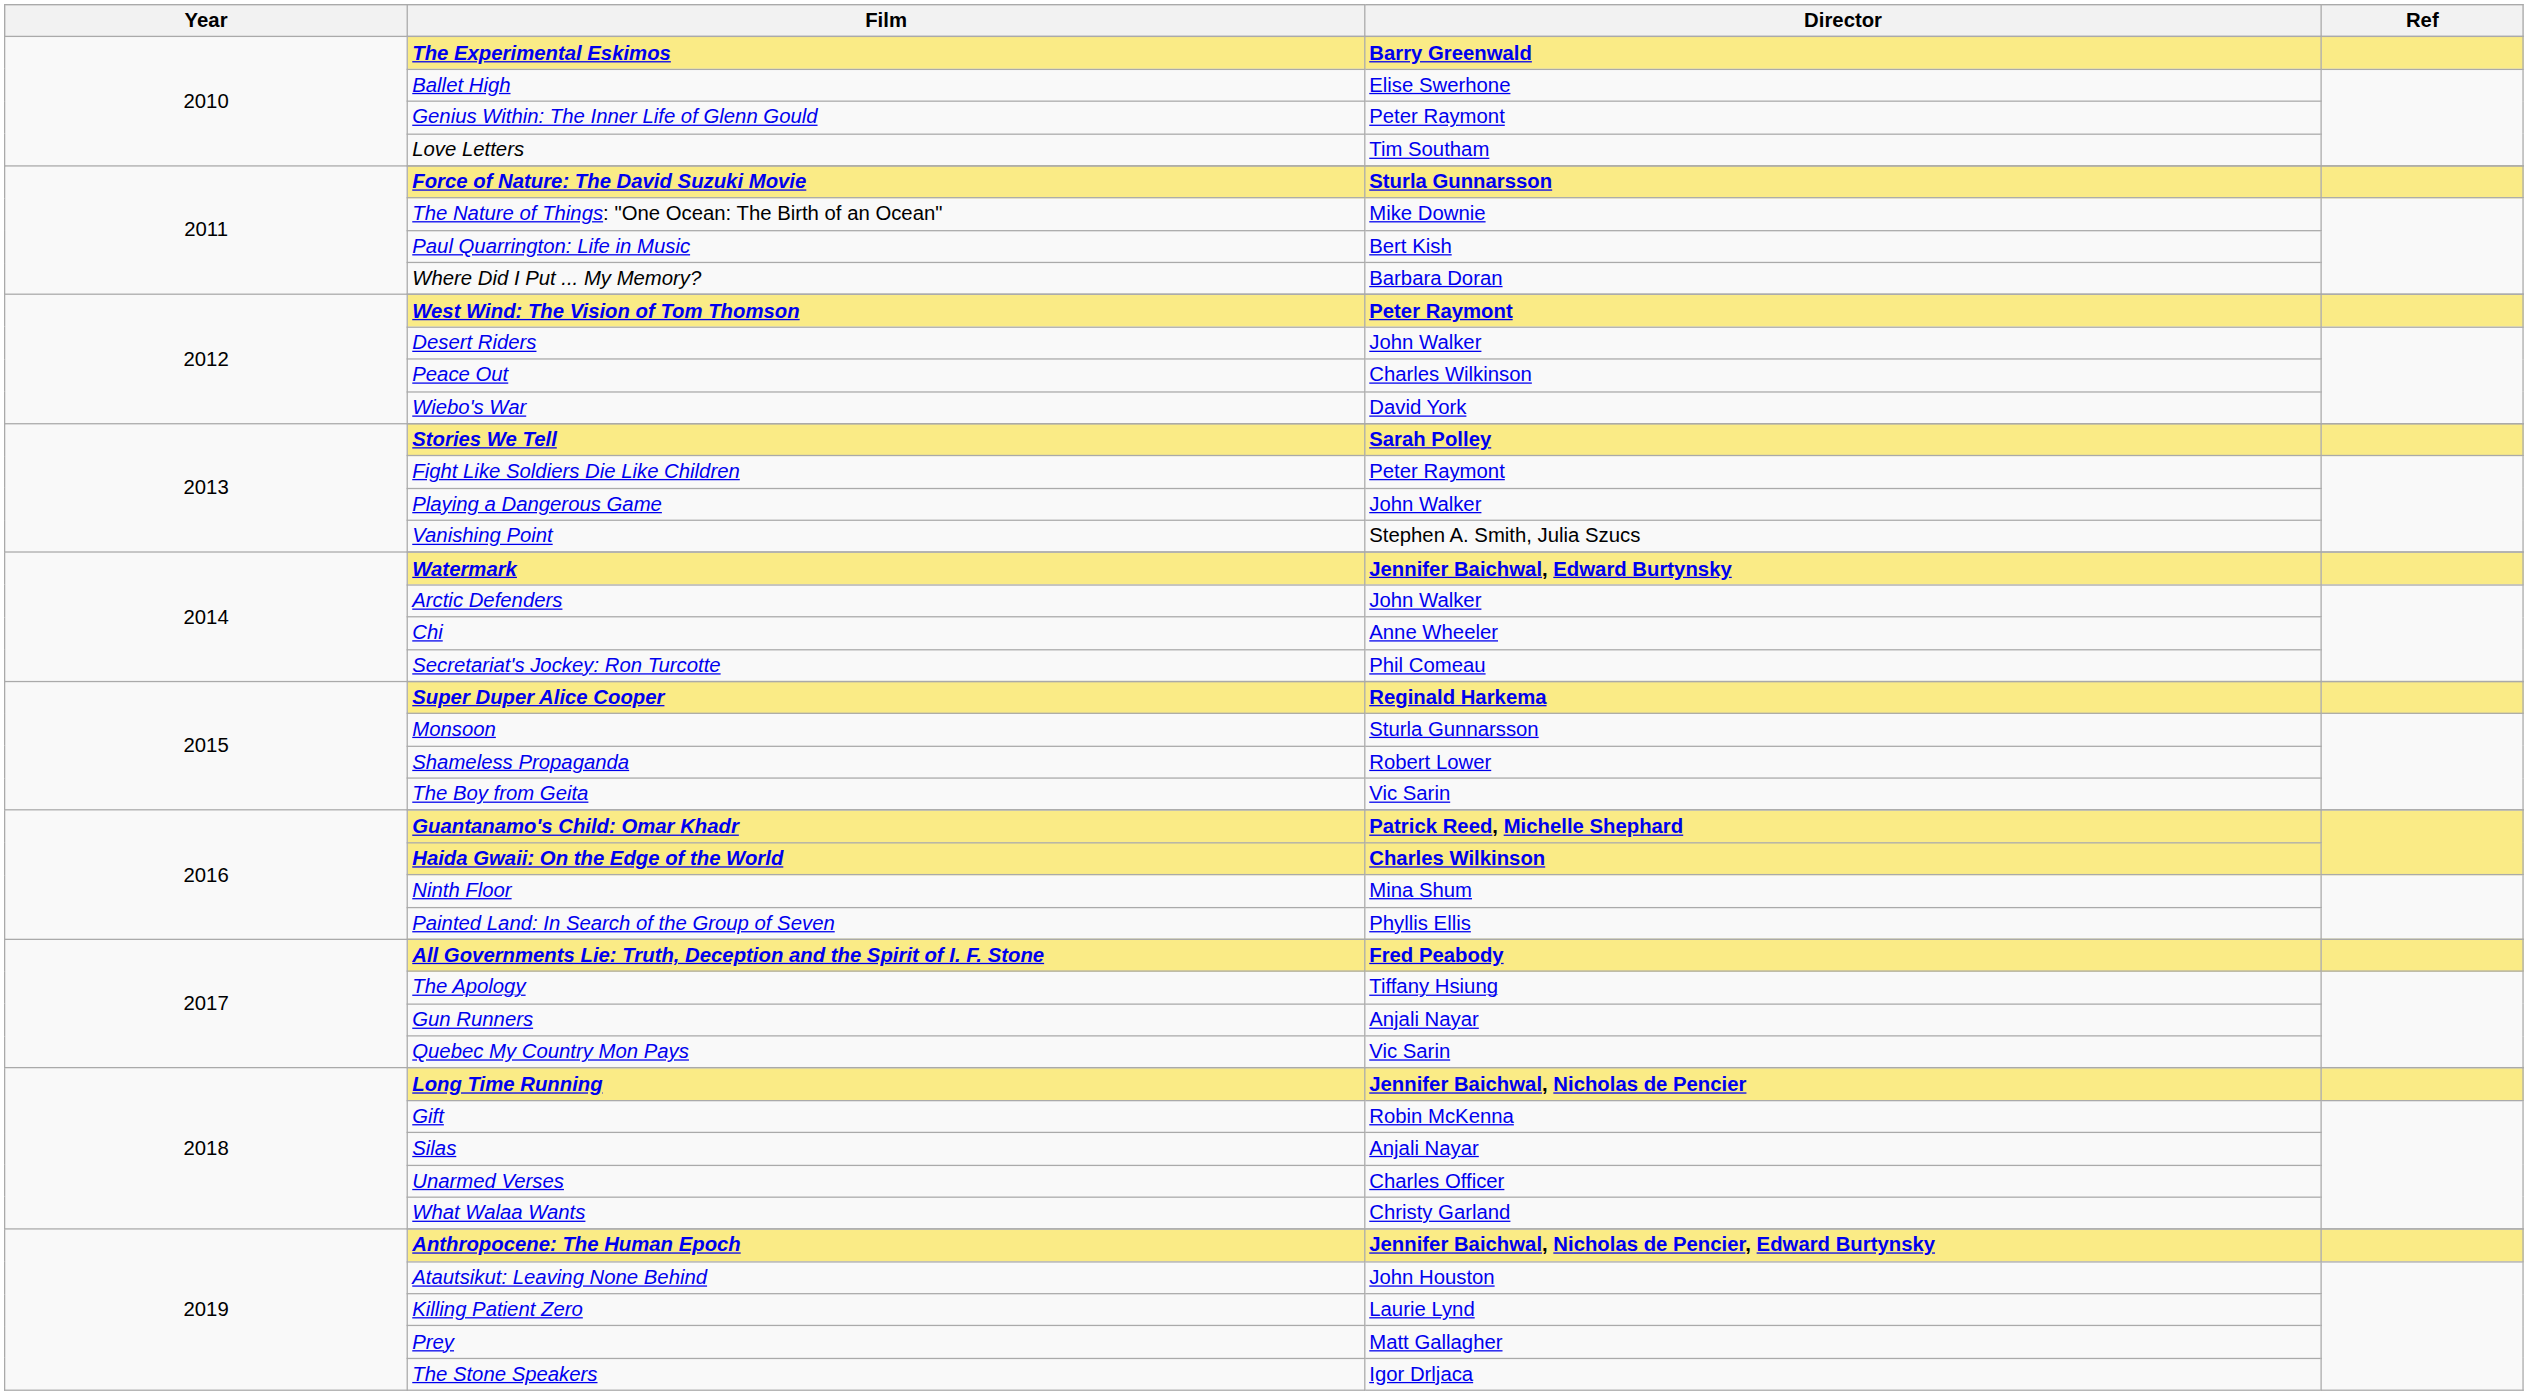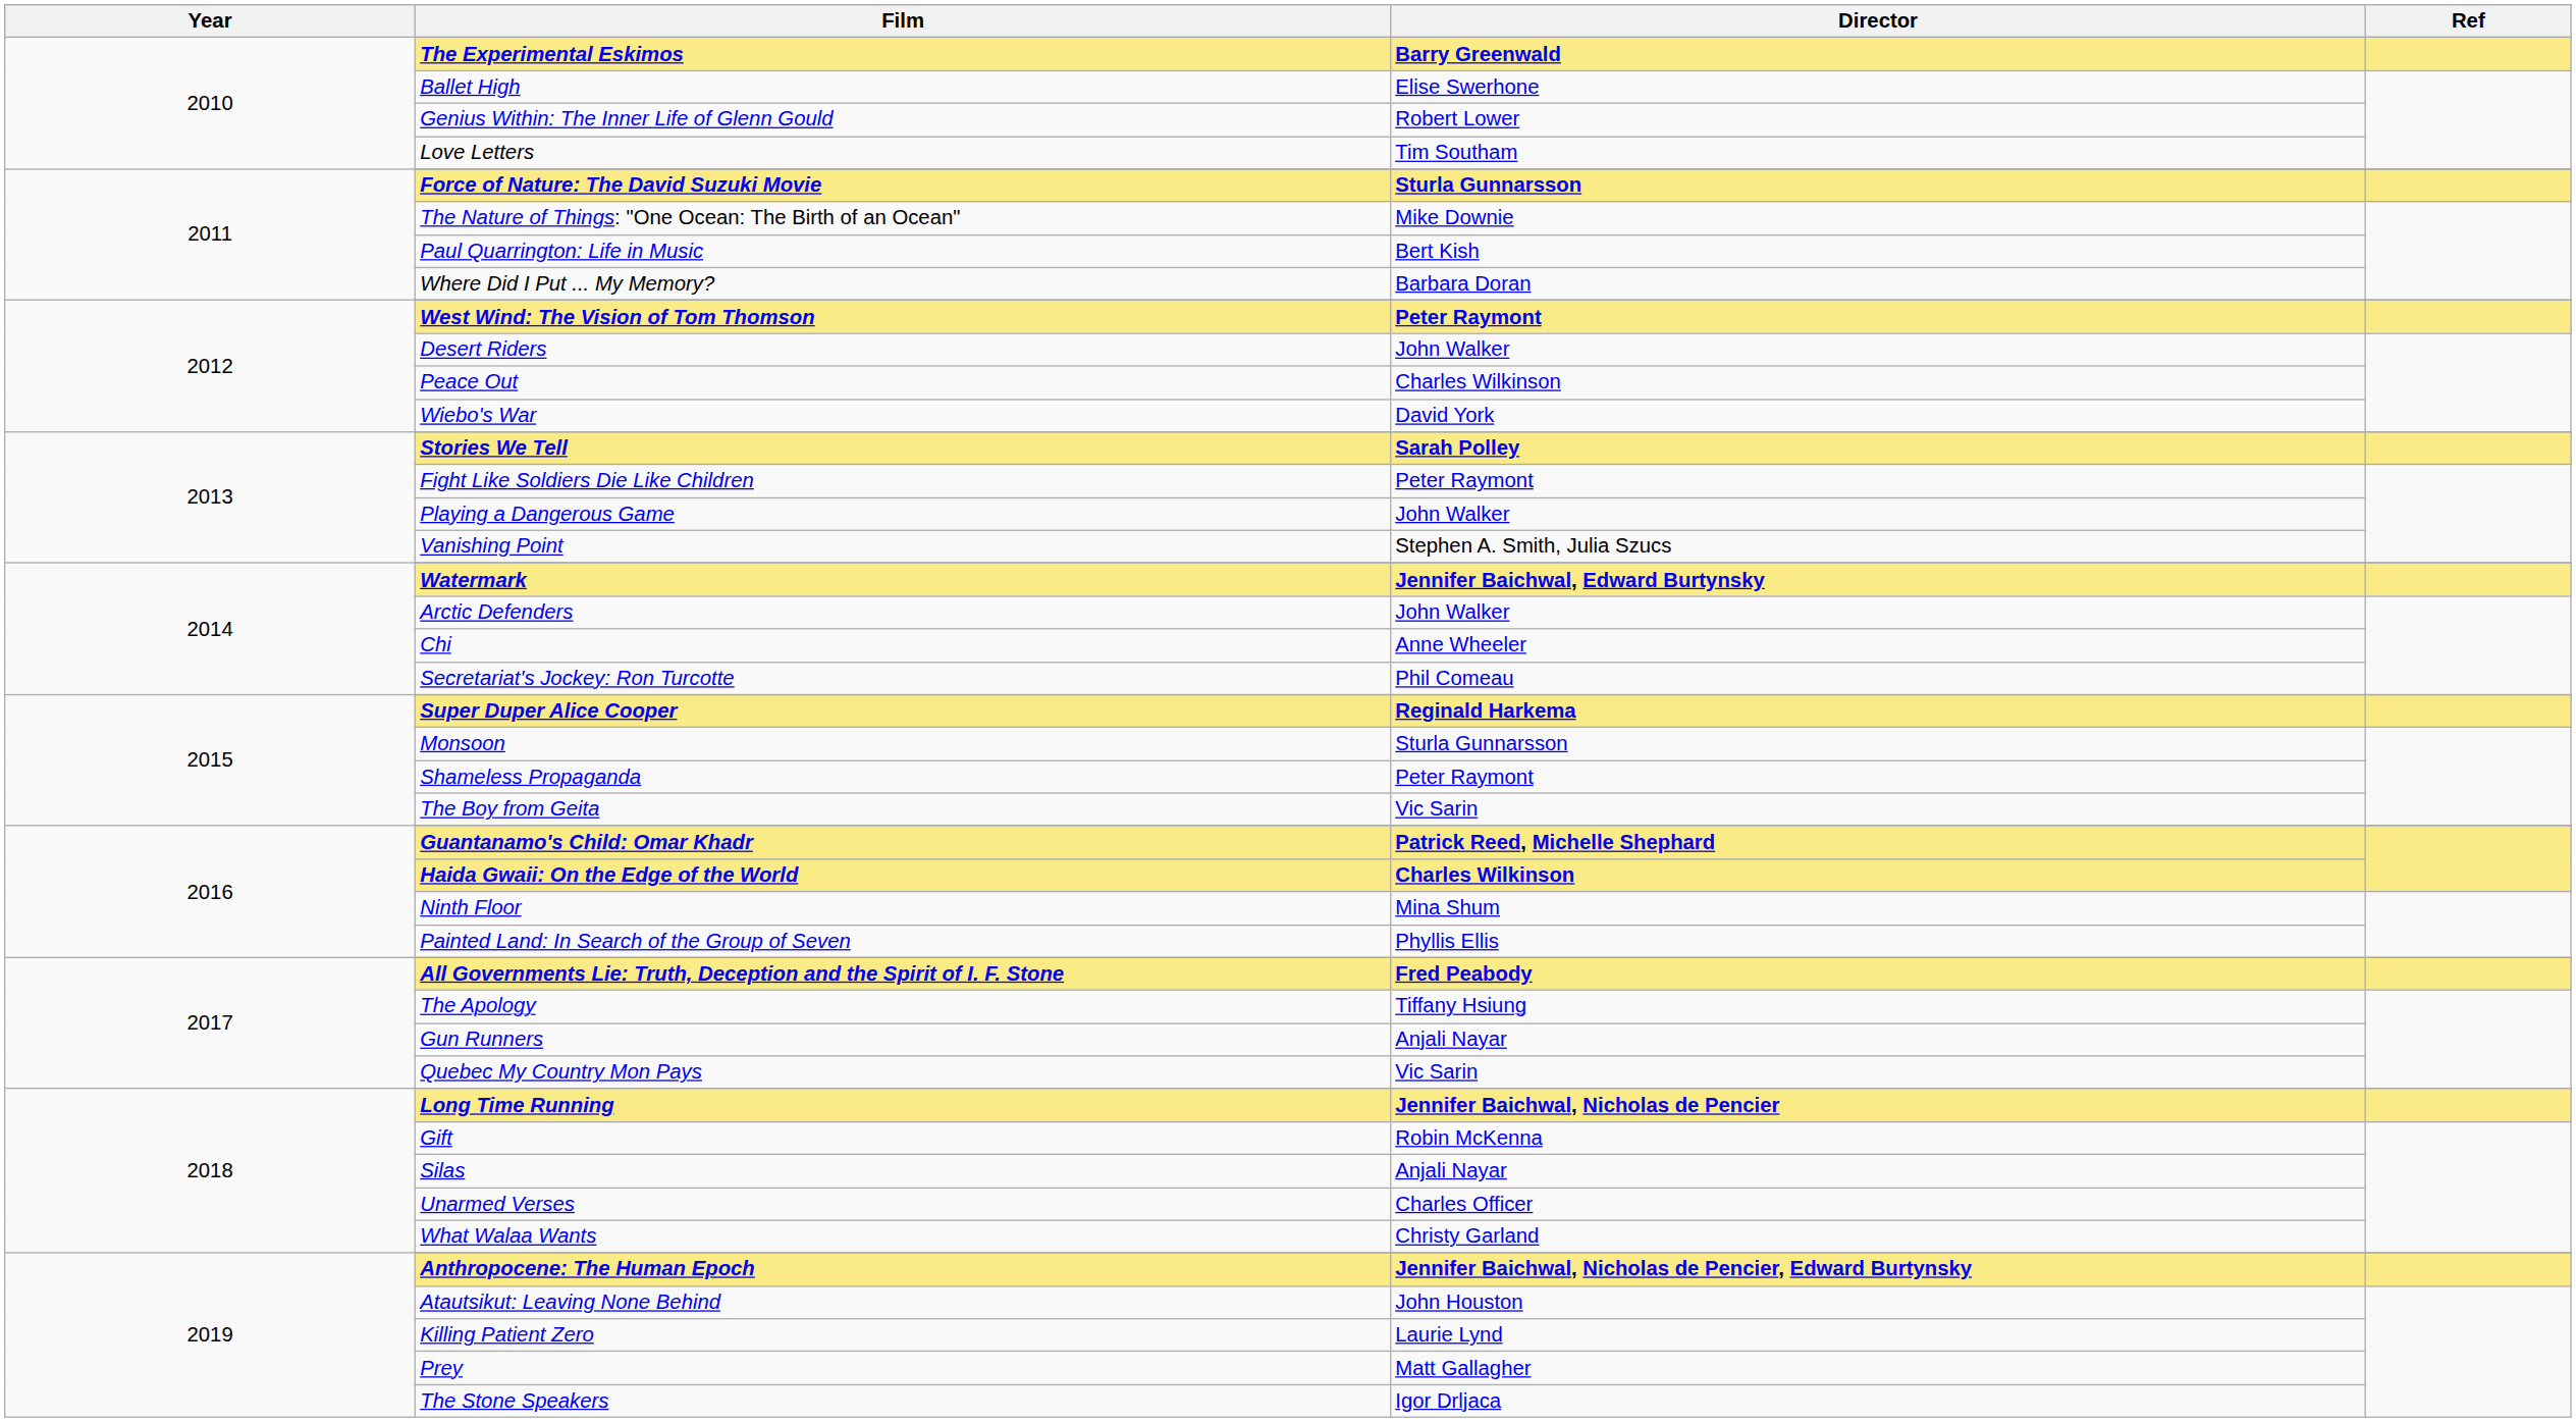 <table class="wikitable" style="width:100%;">
 <tr style="background:#bebebe;">
 <th style="width:8%;">Year</th>
 <th style="width:19%;">Film</th>
 <th style="width:19%;">Director</th>
 <th style="width:4%;">Ref</th>
 </tr>
 <tr>
 <td rowspan="5" align="center">2010</td>
 </tr>
 <tr style="background:#FAEB86">
 <td><strong><em><a href='#'>The Experimental Eskimos</a></em></strong></td>
 <td><strong><a href='#'>Barry Greenwald</a></strong></td>
 <td></td>
 </tr>
 <tr>
 <td><em><a href='#'>Ballet High</a></em></td>
 <td><a href='#'>Elise Swerhone</a></td>
 <td rowspan=3></td>
 </tr>
 <tr>
 <td><em><a href='#'>Genius Within: The Inner Life of Glenn Gould</a></em></td>
-<td><a href='#'>Peter Raymont</a></td>
+<td><a href='#'>Robert Lower</a></td>
 </tr>
 <tr>
 <td><em>Love Letters</em></td>
 <td><a href='#'>Tim Southam</a></td>
 </tr>
 <tr>
 <td rowspan="5" align="center">2011</td>
 </tr>
 <tr style="background:#FAEB86">
 <td><strong><em><a href='#'>Force of Nature: The David Suzuki Movie</a></em></strong></td>
 <td><strong><a href='#'>Sturla Gunnarsson</a></strong></td>
 <td></td>
 </tr>
 <tr>
 <td><em><a href='#'>The Nature of Things</a></em>: "One Ocean: The Birth of an Ocean"</td>
 <td><a href='#'>Mike Downie</a></td>
 <td rowspan=3></td>
 </tr>
 <tr>
 <td><em><a href='#'>Paul Quarrington: Life in Music</a></em></td>
 <td><a href='#'>Bert Kish</a></td>
 </tr>
 <tr>
 <td><em>Where Did I Put ... My Memory?</em></td>
 <td><a href='#'>Barbara Doran</a></td>
 </tr>
 <tr>
 <td rowspan="5" align="center">2012</td>
 </tr>
 <tr style="background:#FAEB86">
 <td><strong><em><a href='#'>West Wind: The Vision of Tom Thomson</a></em></strong></td>
 <td><strong><a href='#'>Peter Raymont</a></strong></td>
 <td></td>
 </tr>
 <tr>
 <td><em><a href='#'>Desert Riders</a></em></td>
 <td><a href='#'>John Walker</a></td>
 <td rowspan=3></td>
 </tr>
 <tr>
 <td><em><a href='#'>Peace Out</a></em></td>
 <td><a href='#'>Charles Wilkinson</a></td>
 </tr>
 <tr>
 <td><em><a href='#'>Wiebo's War</a></em></td>
 <td><a href='#'>David York</a></td>
 </tr>
 <tr>
 <td rowspan="5" align="center">2013</td>
 </tr>
 <tr style="background:#FAEB86">
 <td><strong><em><a href='#'>Stories We Tell</a></em></strong></td>
 <td><strong><a href='#'>Sarah Polley</a></strong></td>
 <td></td>
 </tr>
 <tr>
 <td><em><a href='#'>Fight Like Soldiers Die Like Children</a></em></td>
 <td><a href='#'>Peter Raymont</a></td>
 <td rowspan=3></td>
 </tr>
 <tr>
 <td><em><a href='#'>Playing a Dangerous Game</a></em></td>
 <td><a href='#'>John Walker</a></td>
 </tr>
 <tr>
 <td><em><a href='#'>Vanishing Point</a></em></td>
 <td>Stephen A. Smith, Julia Szucs</td>
 </tr>
 <tr>
 <td rowspan="5" align="center">2014</td>
 </tr>
 <tr style="background:#FAEB86">
 <td><strong><em><a href='#'>Watermark</a></em></strong></td>
 <td><strong><a href='#'>Jennifer Baichwal</a>, <a href='#'>Edward Burtynsky</a></strong></td>
 <td></td>
 </tr>
 <tr>
 <td><em><a href='#'>Arctic Defenders</a></em></td>
 <td><a href='#'>John Walker</a></td>
 <td rowspan=3></td>
 </tr>
 <tr>
 <td><em><a href='#'>Chi</a></em></td>
 <td><a href='#'>Anne Wheeler</a></td>
 </tr>
 <tr>
 <td><em><a href='#'>Secretariat's Jockey: Ron Turcotte</a></em></td>
 <td><a href='#'>Phil Comeau</a></td>
 </tr>
 <tr>
 <td rowspan="5" align="center">2015</td>
 </tr>
 <tr style="background:#FAEB86">
 <td><strong><em><a href='#'>Super Duper Alice Cooper</a></em></strong></td>
 <td><strong><a href='#'>Reginald Harkema</a></strong></td>
 <td></td>
 </tr>
 <tr>
 <td><em><a href='#'>Monsoon</a></em></td>
 <td><a href='#'>Sturla Gunnarsson</a></td>
 <td rowspan=3></td>
 </tr>
 <tr>
 <td><em><a href='#'>Shameless Propaganda</a></em></td>
-<td><a href='#'>Robert Lower</a></td>
+<td><a href='#'>Peter Raymont</a></td>
 </tr>
 <tr>
 <td><em><a href='#'>The Boy from Geita</a></em></td>
 <td><a href='#'>Vic Sarin</a></td>
 </tr>
 <tr>
 <td rowspan="5" align="center">2016</td>
 </tr>
 <tr style="background:#FAEB86">
 <td><strong><em><a href='#'>Guantanamo's Child: Omar Khadr</a></em></strong></td>
 <td><strong><a href='#'>Patrick Reed</a>, <a href='#'>Michelle Shephard</a></strong></td>
 <td rowspan=2></td>
 </tr>
 <tr style="background:#FAEB86">
 <td><strong><em><a href='#'>Haida Gwaii: On the Edge of the World</a></em></strong></td>
 <td><strong><a href='#'>Charles Wilkinson</a></strong></td>
 </tr>
 <tr>
 <td><em><a href='#'>Ninth Floor</a></em></td>
 <td><a href='#'>Mina Shum</a></td>
 <td rowspan=2></td>
 </tr>
 <tr>
 <td><em><a href='#'>Painted Land: In Search of the Group of Seven</a></em></td>
 <td><a href='#'>Phyllis Ellis</a></td>
 </tr>
 <tr>
 <td rowspan="5" align="center">2017</td>
 </tr>
 <tr style="background:#FAEB86">
 <td><strong><em><a href='#'>All Governments Lie: Truth, Deception and the Spirit of I. F. Stone</a></em></strong></td>
 <td><strong><a href='#'>Fred Peabody</a></strong></td>
 <td></td>
 </tr>
 <tr>
 <td><em><a href='#'>The Apology</a></em></td>
 <td><a href='#'>Tiffany Hsiung</a></td>
 <td rowspan=3></td>
 </tr>
 <tr>
 <td><em><a href='#'>Gun Runners</a></em></td>
 <td><a href='#'>Anjali Nayar</a></td>
 </tr>
 <tr>
 <td><em><a href='#'>Quebec My Country Mon Pays</a></em></td>
 <td><a href='#'>Vic Sarin</a></td>
 </tr>
 <tr>
 <td rowspan="6" align="center">2018</td>
 </tr>
 <tr style="background:#FAEB86">
 <td><strong><em><a href='#'>Long Time Running</a></em></strong></td>
 <td><strong><a href='#'>Jennifer Baichwal</a>, <a href='#'>Nicholas de Pencier</a></strong></td>
 <td></td>
 </tr>
 <tr>
 <td><em><a href='#'>Gift</a></em></td>
 <td><a href='#'>Robin McKenna</a></td>
 <td rowspan=4></td>
 </tr>
 <tr>
 <td><em><a href='#'>Silas</a></em></td>
 <td><a href='#'>Anjali Nayar</a></td>
 </tr>
 <tr>
 <td><em><a href='#'>Unarmed Verses</a></em></td>
 <td><a href='#'>Charles Officer</a></td>
 </tr>
 <tr>
 <td><em><a href='#'>What Walaa Wants</a></em></td>
 <td><a href='#'>Christy Garland</a></td>
 </tr>
 <tr>
 <td rowspan="6" align="center">2019</td>
 </tr>
 <tr style="background:#FAEB86">
 <td><strong><em><a href='#'>Anthropocene: The Human Epoch</a></em></strong></td>
 <td><strong><a href='#'>Jennifer Baichwal</a>, <a href='#'>Nicholas de Pencier</a>, <a href='#'>Edward Burtynsky</a></strong></td>
 <td></td>
 </tr>
 <tr>
 <td><em><a href='#'>Atautsikut: Leaving None Behind</a></em></td>
 <td><a href='#'>John Houston</a></td>
 <td rowspan=4></td>
 </tr>
 <tr>
 <td><em><a href='#'>Killing Patient Zero</a></em></td>
 <td><a href='#'>Laurie Lynd</a></td>
 </tr>
 <tr>
 <td><em><a href='#'>Prey</a></em></td>
 <td><a href='#'>Matt Gallagher</a></td>
 </tr>
 <tr>
 <td><em><a href='#'>The Stone Speakers</a></em></td>
 <td><a href='#'>Igor Drljaca</a></td>
 </tr>
 </table>
